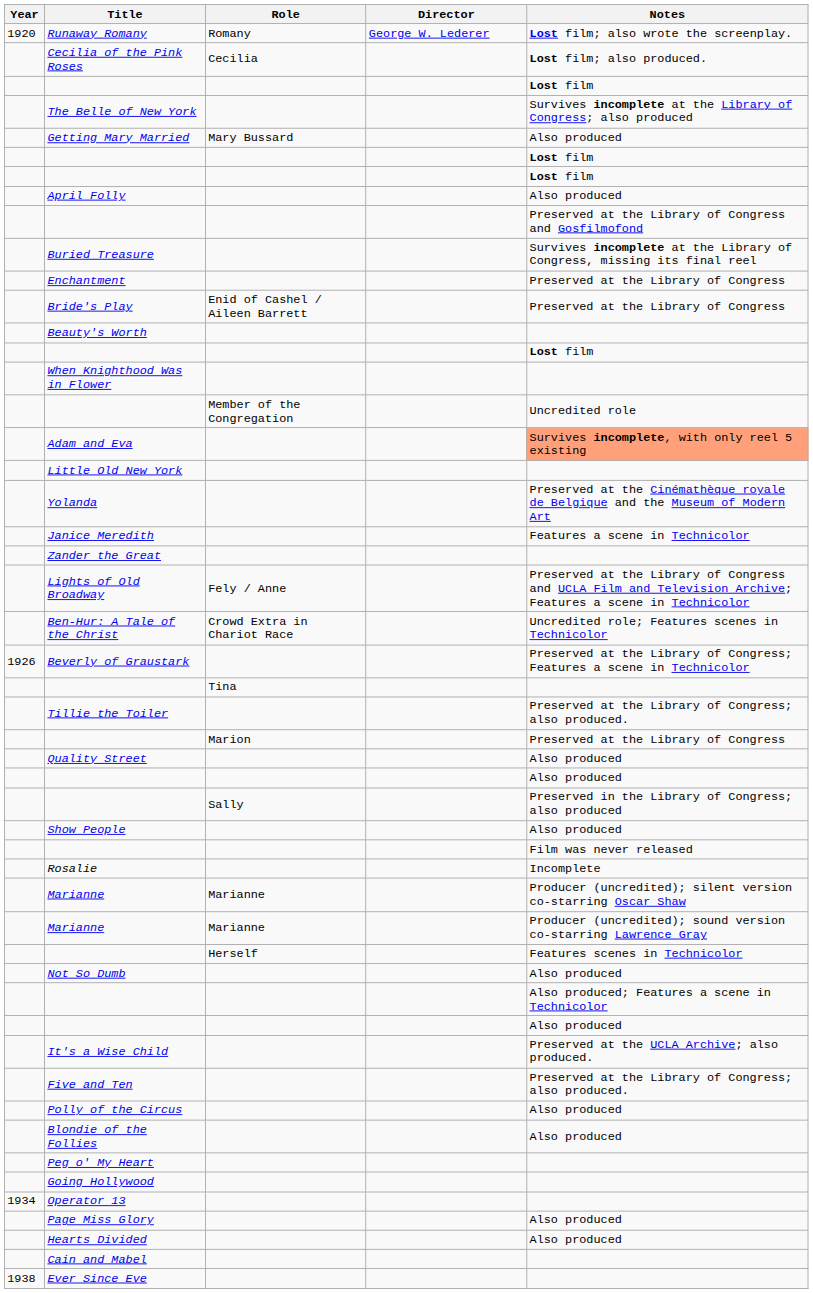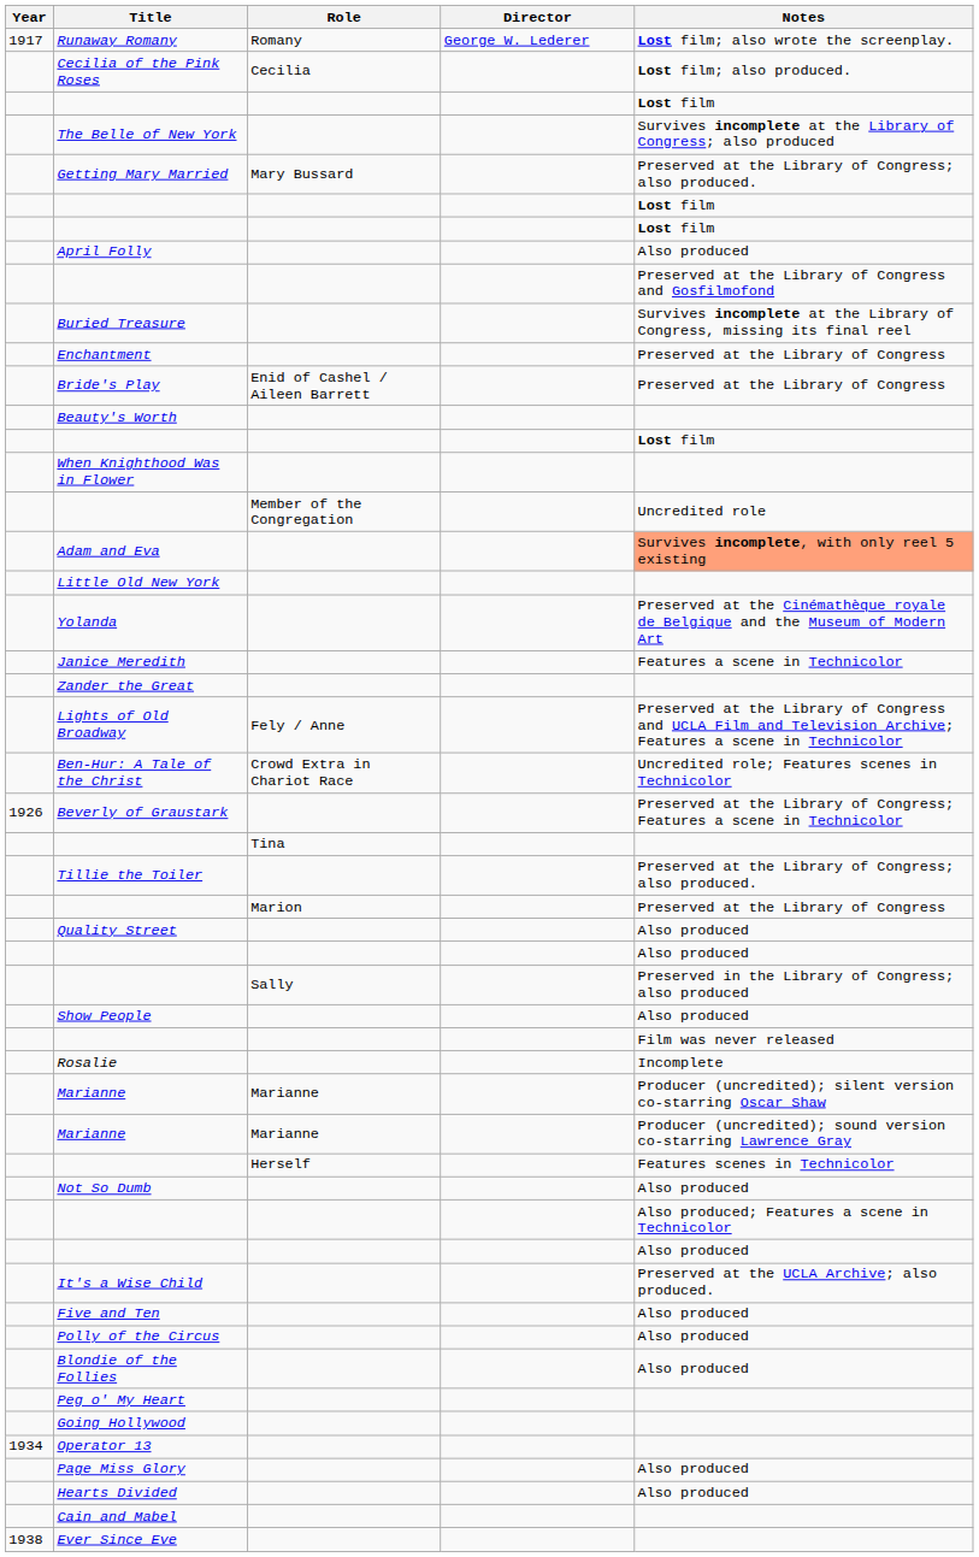 <table class="wikitable unsortable sticky-header" width="100%">
 <tr>
 <th width="5%">Year</th>
 <th width="20%">Title</th>
 <th width="20%">Role</th>
 <th width="20%">Director</th>
 <th width="35%" class="unsortable">Notes</th>
 </tr>
 <tr>
-<td>1920</td>
+<td>1917</td>
 <td><em><a href='#'>Runaway Romany</a></em></td>
 <td>Romany</td>
 <td><a href='#'>George W. Lederer</a></td>
 <td><strong><a href='#'>Lost</a></strong> film; also wrote the screenplay.</td>
 </tr>
 <tr>
 <td></td>
 <td><em><a href='#'>Cecilia of the Pink Roses</a></em></td>
 <td>Cecilia</td>
 <td></td>
 <td><strong>Lost</strong> film; also produced.</td>
 </tr>
 <tr>
 <td></td>
 <td><em></em></td>
 <td></td>
 <td></td>
 <td><strong>Lost</strong> film</td>
 </tr>
 <tr>
 <td></td>
 <td><em><a href='#'>The Belle of New York</a></em></td>
 <td></td>
 <td></td>
 <td>Survives <strong>incomplete</strong> at the <a href='#'>Library of Congress</a>; also produced</td>
 </tr>
 <tr>
 <td></td>
 <td><em><a href='#'>Getting Mary Married</a></em></td>
 <td>Mary Bussard</td>
 <td></td>
-<td>Also produced</td>
+<td>Preserved at the Library of Congress; also produced.</td>
 </tr>
 <tr>
 <td></td>
 <td><em></em></td>
 <td></td>
 <td></td>
 <td><strong>Lost</strong> film</td>
 </tr>
 <tr>
 <td></td>
 <td><em></em></td>
 <td></td>
 <td></td>
 <td><strong>Lost</strong> film</td>
 </tr>
 <tr>
 <td></td>
 <td><em><a href='#'>April Folly</a></em></td>
 <td></td>
 <td></td>
 <td>Also produced</td>
 </tr>
 <tr>
 <td></td>
 <td><em></em></td>
 <td></td>
 <td></td>
 <td>Preserved at the Library of Congress and <a href='#'>Gosfilmofond</a></td>
 </tr>
 <tr>
 <td></td>
 <td><em><a href='#'>Buried Treasure</a></em></td>
 <td></td>
 <td></td>
 <td>Survives <strong>incomplete</strong> at the Library of Congress, missing its final reel</td>
 </tr>
 <tr>
 <td></td>
 <td><em><a href='#'>Enchantment</a></em></td>
 <td></td>
 <td></td>
 <td>Preserved at the Library of Congress</td>
 </tr>
 <tr>
 <td></td>
 <td><em><a href='#'>Bride's Play</a></em></td>
 <td>Enid of Cashel / Aileen Barrett</td>
 <td></td>
 <td>Preserved at the Library of Congress</td>
 </tr>
 <tr>
 <td></td>
 <td><em><a href='#'>Beauty's Worth</a></em></td>
 <td></td>
 <td></td>
 <td></td>
 </tr>
 <tr>
 <td></td>
 <td><em></em></td>
 <td></td>
 <td></td>
 <td><strong>Lost</strong> film</td>
 </tr>
 <tr>
 <td></td>
 <td><em><a href='#'>When Knighthood Was in Flower</a></em></td>
 <td></td>
 <td></td>
 <td></td>
 </tr>
 <tr>
 <td></td>
 <td><em></em></td>
 <td>Member of the Congregation</td>
 <td></td>
 <td>Uncredited role</td>
 </tr>
 <tr>
 <td></td>
 <td><em><a href='#'>Adam and Eva</a></em></td>
 <td></td>
 <td></td>
 <td style="background: lightsalmon;">Survives <strong>incomplete</strong>, with only reel 5 existing</td>
 </tr>
 <tr>
 <td></td>
 <td><em><a href='#'>Little Old New York</a></em></td>
 <td></td>
 <td></td>
 <td></td>
 </tr>
 <tr>
 <td></td>
 <td><em><a href='#'>Yolanda</a></em></td>
 <td></td>
 <td></td>
 <td>Preserved at the <a href='#'>Cinémathèque royale de Belgique</a> and the <a href='#'>Museum of Modern Art</a></td>
 </tr>
 <tr>
 <td></td>
 <td><em><a href='#'>Janice Meredith</a></em></td>
 <td></td>
 <td></td>
 <td>Features a scene in <a href='#'>Technicolor</a></td>
 </tr>
 <tr>
 <td></td>
 <td><em><a href='#'>Zander the Great</a></em></td>
 <td></td>
 <td></td>
 <td></td>
 </tr>
 <tr>
 <td></td>
 <td><em><a href='#'>Lights of Old Broadway</a></em></td>
 <td>Fely / Anne</td>
 <td></td>
 <td>Preserved at the Library of Congress and <a href='#'>UCLA Film and Television Archive</a>; Features a scene in <a href='#'>Technicolor</a></td>
 </tr>
 <tr>
 <td></td>
 <td><em><a href='#'>Ben-Hur: A Tale of the Christ</a></em></td>
 <td>Crowd Extra in Chariot Race</td>
 <td></td>
 <td>Uncredited role; Features scenes in <a href='#'>Technicolor</a></td>
 </tr>
 <tr>
 <td>1926</td>
 <td><em><a href='#'>Beverly of Graustark</a></em></td>
 <td></td>
 <td></td>
 <td>Preserved at the Library of Congress; Features a scene in <a href='#'>Technicolor</a></td>
 </tr>
 <tr>
 <td></td>
 <td><em></em></td>
 <td>Tina</td>
 <td></td>
 <td></td>
 </tr>
 <tr>
 <td></td>
 <td><em><a href='#'>Tillie the Toiler</a></em></td>
 <td></td>
 <td></td>
 <td>Preserved at the Library of Congress; also produced.</td>
 </tr>
 <tr>
 <td></td>
 <td><em></em></td>
 <td>Marion</td>
 <td></td>
 <td>Preserved at the Library of Congress</td>
 </tr>
 <tr>
 <td></td>
 <td><em><a href='#'>Quality Street</a></em></td>
 <td></td>
 <td></td>
 <td>Also produced</td>
 </tr>
 <tr>
 <td></td>
 <td><em></em></td>
 <td></td>
 <td></td>
 <td>Also produced</td>
 </tr>
 <tr>
 <td></td>
 <td><em></em></td>
 <td>Sally</td>
 <td></td>
 <td>Preserved in the Library of Congress; also produced</td>
 </tr>
 <tr>
 <td></td>
 <td><em><a href='#'>Show People</a></em></td>
 <td></td>
 <td></td>
 <td>Also produced</td>
 </tr>
 <tr>
 <td></td>
 <td><em></em></td>
 <td></td>
 <td></td>
 <td>Film was never released</td>
 </tr>
 <tr>
 <td></td>
 <td><em>Rosalie</em></td>
 <td></td>
 <td></td>
 <td>Incomplete</td>
 </tr>
 <tr>
 <td></td>
 <td><em><a href='#'>Marianne</a></em></td>
 <td>Marianne</td>
 <td></td>
 <td>Producer (uncredited); silent version co-starring <a href='#'>Oscar Shaw</a></td>
 </tr>
 <tr>
 <td></td>
 <td><em><a href='#'>Marianne</a></em></td>
 <td>Marianne</td>
 <td></td>
 <td>Producer (uncredited); sound version co-starring <a href='#'>Lawrence Gray</a></td>
 </tr>
 <tr>
 <td></td>
 <td><em></em></td>
 <td>Herself</td>
 <td></td>
 <td>Features scenes in <a href='#'>Technicolor</a></td>
 </tr>
 <tr>
 <td></td>
 <td><em><a href='#'>Not So Dumb</a></em></td>
 <td></td>
 <td></td>
 <td>Also produced</td>
 </tr>
 <tr>
 <td></td>
 <td><em></em></td>
 <td></td>
 <td></td>
 <td>Also produced; Features a scene in <a href='#'>Technicolor</a></td>
 </tr>
 <tr>
 <td></td>
 <td><em></em></td>
 <td></td>
 <td></td>
 <td>Also produced</td>
 </tr>
 <tr>
 <td></td>
 <td><em><a href='#'>It's a Wise Child</a></em></td>
 <td></td>
 <td></td>
 <td>Preserved at the <a href='#'>UCLA Archive</a>; also produced.</td>
 </tr>
 <tr>
 <td></td>
 <td><em><a href='#'>Five and Ten</a></em></td>
 <td></td>
 <td></td>
-<td>Preserved at the Library of Congress; also produced.</td>
+<td>Also produced</td>
 </tr>
 <tr>
 <td></td>
 <td><em><a href='#'>Polly of the Circus</a></em></td>
 <td></td>
 <td></td>
 <td>Also produced</td>
 </tr>
 <tr>
 <td></td>
 <td><em><a href='#'>Blondie of the Follies</a></em></td>
 <td></td>
 <td></td>
 <td>Also produced</td>
 </tr>
 <tr>
 <td></td>
 <td><em><a href='#'>Peg o' My Heart</a></em></td>
 <td></td>
 <td></td>
 <td></td>
 </tr>
 <tr>
 <td></td>
 <td><em><a href='#'>Going Hollywood</a></em></td>
 <td></td>
 <td></td>
 <td></td>
 </tr>
 <tr>
 <td>1934</td>
 <td><em><a href='#'>Operator 13</a></em></td>
 <td></td>
 <td></td>
 <td></td>
 </tr>
 <tr>
 <td></td>
 <td><em><a href='#'>Page Miss Glory</a></em></td>
 <td></td>
 <td></td>
 <td>Also produced</td>
 </tr>
 <tr>
 <td></td>
 <td><em><a href='#'>Hearts Divided</a></em></td>
 <td></td>
 <td></td>
 <td>Also produced</td>
 </tr>
 <tr>
 <td></td>
 <td><em><a href='#'>Cain and Mabel</a></em></td>
 <td></td>
 <td></td>
 <td></td>
 </tr>
 <tr>
 <td>1938</td>
 <td><em><a href='#'>Ever Since Eve</a></em></td>
 <td></td>
 <td></td>
 <td></td>
 </tr>
 </table>
